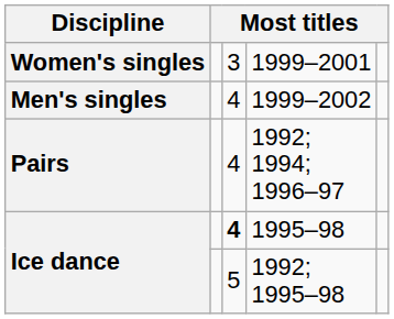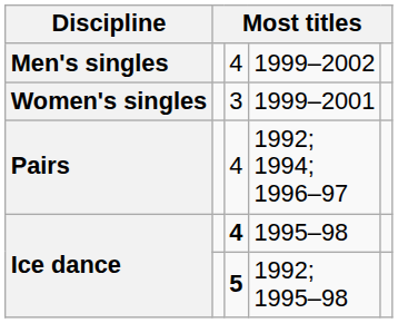 <table class="wikitable unsortable" style="text-align:left">
 <tr>
 <th scope="col">Discipline</th>
 <th colspan="4" scope="col">Most titles</th>
 </tr>
 <tr>
+<th scope="row" style="text-align:left">Men's singles</th>
+<td></td>
+<td>4</td>
+<td>1999–2002</td>
+<td></td>
+</tr>
+<tr>
 <th scope="row" style="text-align:left">Women's singles</th>
 <td></td>
 <td>3</td>
 <td>1999–2001</td>
-<td></td>
-</tr>
-<tr>
-<th scope="row" style="text-align:left">Men's singles</th>
-<td></td>
-<td>4</td>
-<td>1999–2002</td>
 <td></td>
 </tr>
 <tr>
 <th scope="row" style="text-align:left">Pairs</th>
 <td></td>
 <td>4</td>
 <td>1992;<br>1994;<br>1996–97</td>
 <td></td>
 </tr>
 <tr>
 <th rowspan="2" scope="row" style="text-align:left">Ice dance</th>
 <td></td>
 <td><strong>4</strong></td>
 <td>1995–98</td>
 <td></td>
 </tr>
 <tr>
 <td></td>
-<td>5</td>
+<td><strong>5</strong></td>
 <td>1992;<br>1995–98</td>
 <td></td>
 </tr>
 </table>
